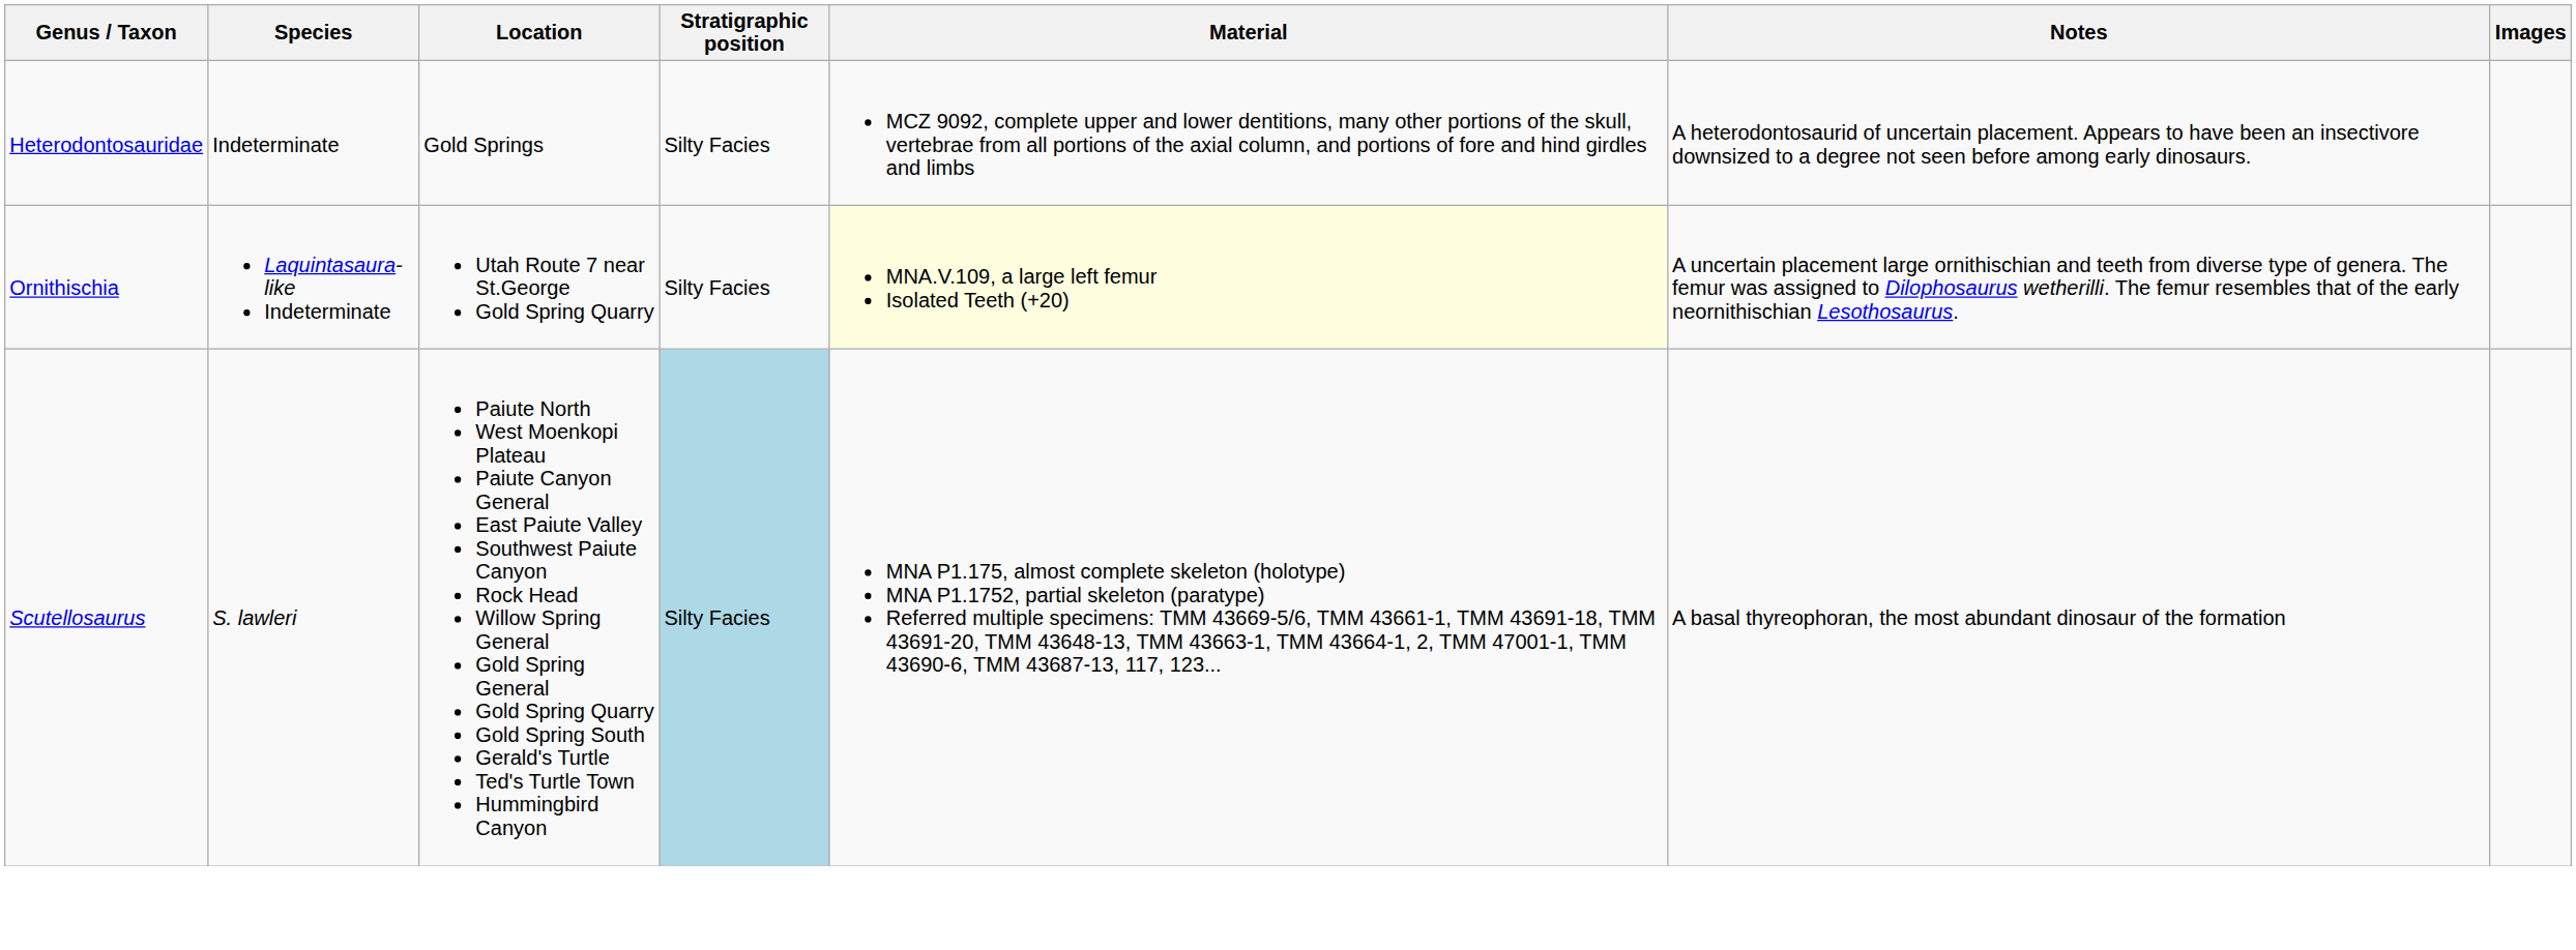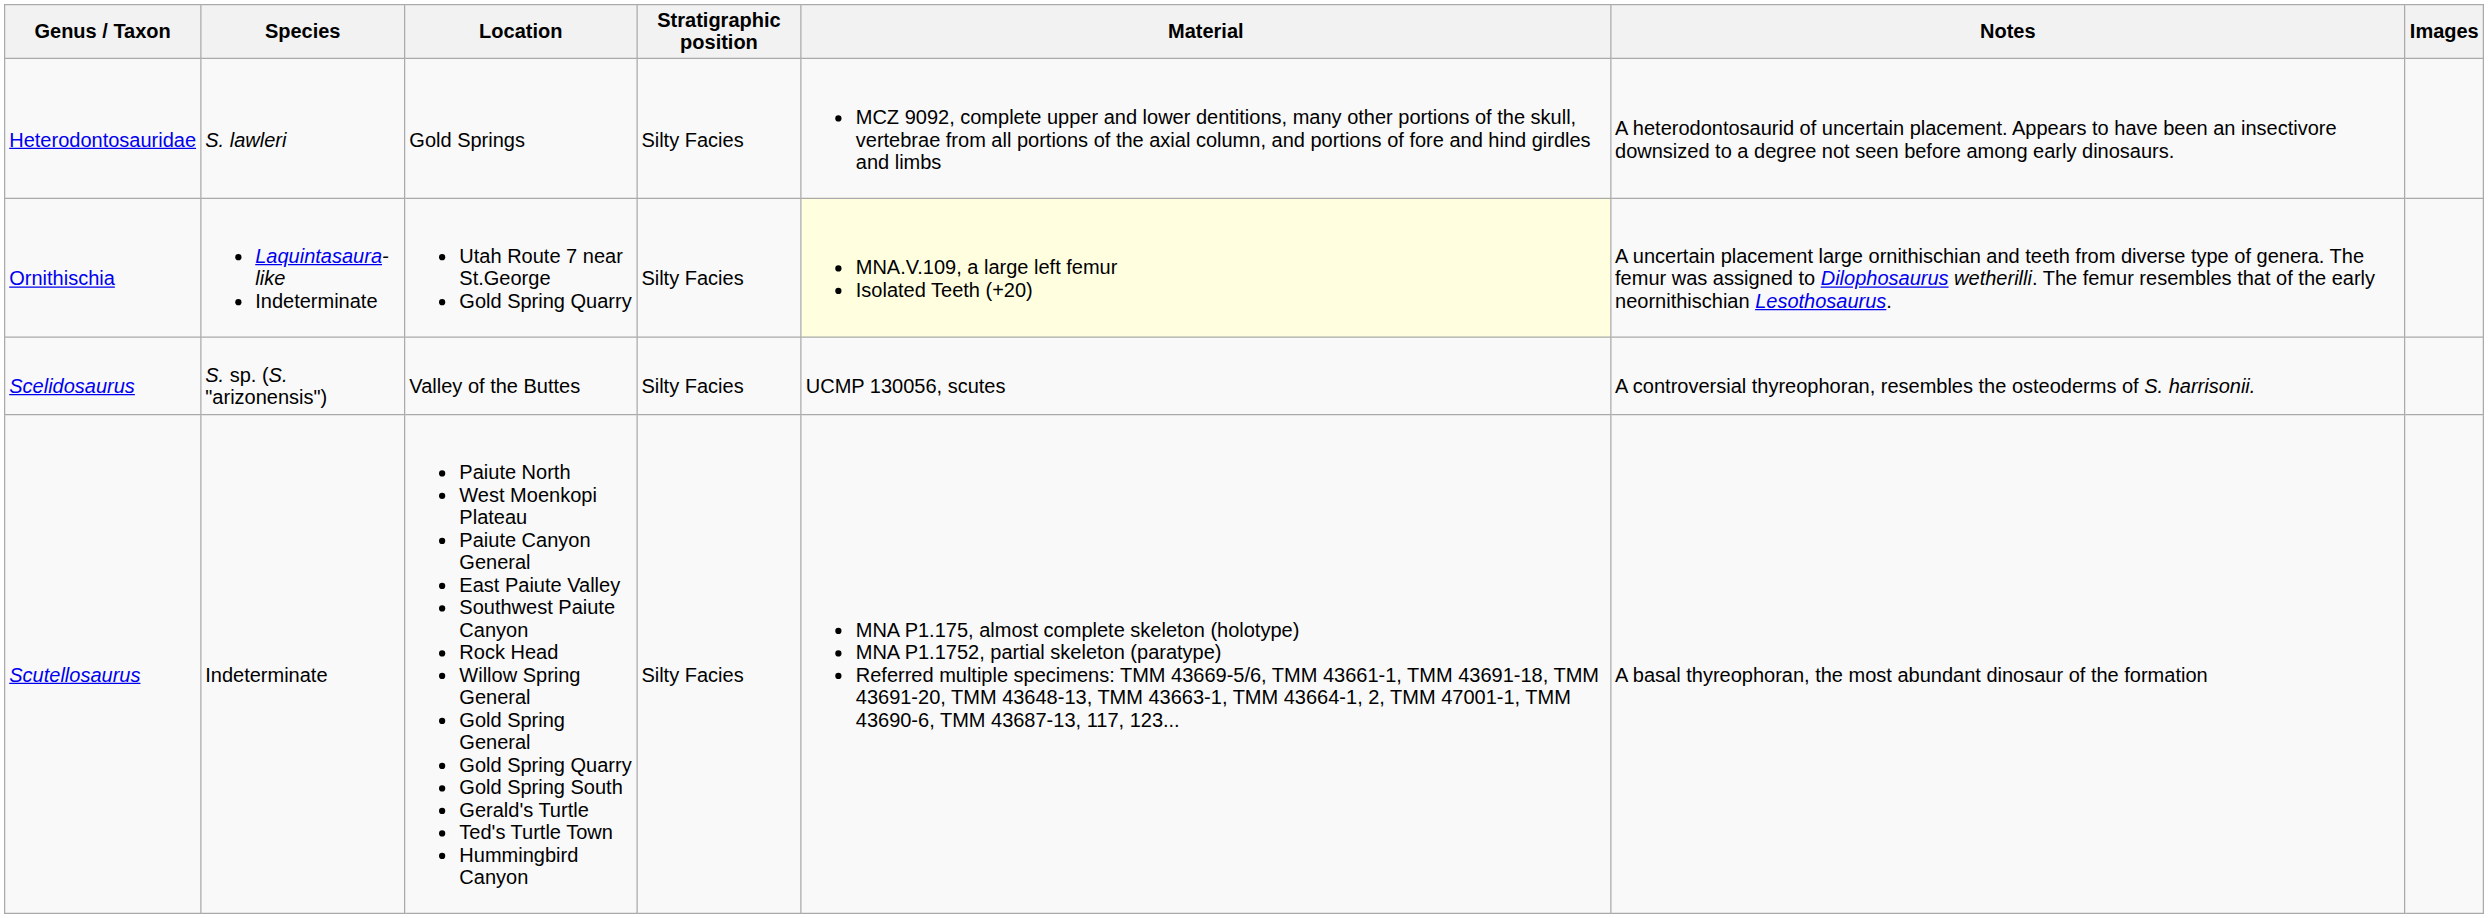 <table class="wikitable" align="center" width="100%">
 <tr>
 <th>Genus / Taxon</th>
 <th>Species</th>
 <th>Location</th>
 <th>Stratigraphic position</th>
 <th>Material</th>
 <th>Notes</th>
 <th>Images</th>
 </tr>
 <tr>
 <td><br><a href='#'>Heterodontosauridae</a></td>
-<td><br>Indeterminate</td>
+<td><br><em>S. lawleri</em></td>
 <td><br>Gold Springs</td>
 <td><br>Silty Facies</td>
 <td><br><ul><li>MCZ 9092, complete upper and lower dentitions, many other portions of the skull, vertebrae from all portions of the axial column, and portions of fore and hind girdles and limbs</li></ul></td>
 <td><br>A heterodontosaurid of uncertain placement. Appears to have been an insectivore downsized to a degree not seen before among early dinosaurs.</td>
 <td></td>
 </tr>
 <tr>
 <td><br><a href='#'>Ornithischia</a></td>
 <td><br><ul><li><em><a href='#'>Laquintasaura</a>-like</em></li><li>Indeterminate</li></ul></td>
 <td><br><ul><li>Utah Route 7 near St.George</li><li>Gold Spring Quarry</li></ul></td>
 <td><br>Silty Facies</td>
 <td style="background: lightyellow;"><br><ul><li>MNA.V.109, a large left femur</li><li>Isolated Teeth (+20)</li></ul></td>
 <td><br>A uncertain placement large ornithischian and teeth from diverse type of genera. The femur was assigned to <em><a href='#'>Dilophosaurus</a> wetherilli</em>. The femur resembles that of the early neornithischian <em><a href='#'>Lesothosaurus</a></em>.</td>
 <td></td>
 </tr>
 <tr>
+<td><br><em><a href='#'>Scelidosaurus</a></em></td>
+<td><br><em>S.</em> sp. (<em>S.</em> "arizonensis")</td>
+<td><br>Valley of the Buttes</td>
+<td><br>Silty Facies</td>
+<td><br>UCMP 130056, scutes</td>
+<td><br>A controversial thyreophoran, resembles the osteoderms of <em>S. harrisonii.</em></td>
+<td></td>
+</tr>
+<tr>
 <td><br><em><a href='#'>Scutellosaurus</a></em></td>
-<td><br><em>S. lawleri</em></td>
+<td><br>Indeterminate</td>
 <td><br><ul><li>Paiute North</li><li>West Moenkopi Plateau</li><li>Paiute Canyon General</li><li>East Paiute Valley</li><li>Southwest Paiute Canyon</li><li>Rock Head</li><li>Willow Spring General</li><li>Gold Spring General</li><li>Gold Spring Quarry</li><li>Gold Spring South</li><li>Gerald's Turtle</li><li>Ted's Turtle Town</li><li>Hummingbird Canyon</li></ul></td>
-<td style="background: lightblue;"><br>Silty Facies</td>
+<td><br>Silty Facies</td>
 <td><br><ul><li>MNA P1.175, almost complete skeleton (holotype)</li><li>MNA P1.1752, partial skeleton (paratype)</li><li>Referred multiple specimens: TMM 43669-5/6, TMM 43661-1, TMM 43691-18, TMM 43691-20, TMM 43648-13, TMM 43663-1, TMM 43664-1, 2, TMM 47001-1, TMM 43690-6, TMM 43687-13, 117, 123...</li></ul></td>
 <td><br>A basal thyreophoran, the most abundant dinosaur of the formation</td>
 <td><br></td>
 </tr>
 </table>
